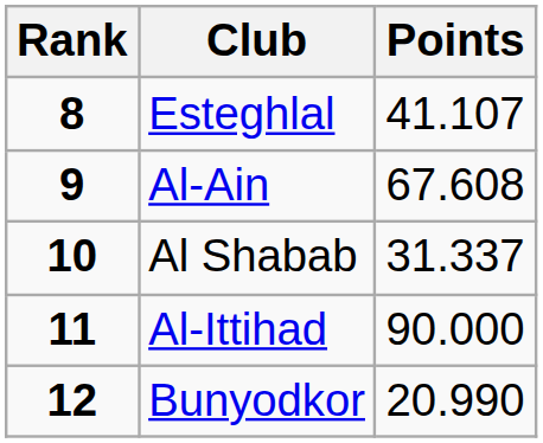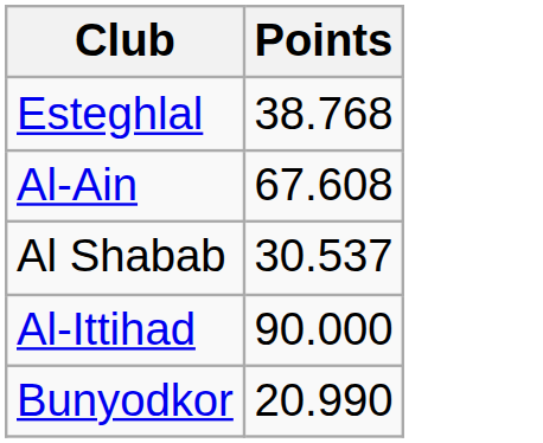 <table class="wikitable" style="text-align: center;">
 <tr>
-<th>Rank</th>
 <th>Club</th>
 <th>Points</th>
 </tr>
 <tr>
-<td><strong>8</strong></td>
 <td align=left> <a href='#'>Esteghlal</a></td>
-<td>41.107</td>
+<td>38.768</td>
 </tr>
 <tr>
-<td><strong>9</strong></td>
 <td align=left> <a href='#'>Al-Ain</a></td>
 <td>67.608</td>
 </tr>
 <tr>
-<td><strong>10</strong></td>
 <td align=left> Al Shabab</td>
-<td>31.337</td>
+<td>30.537</td>
 </tr>
 <tr>
-<td><strong>11</strong></td>
 <td align=left> <a href='#'>Al-Ittihad</a></td>
 <td>90.000</td>
 </tr>
 <tr>
-<td><strong>12</strong></td>
 <td align=left> <a href='#'>Bunyodkor</a></td>
 <td>20.990</td>
 </tr>
 </table>
